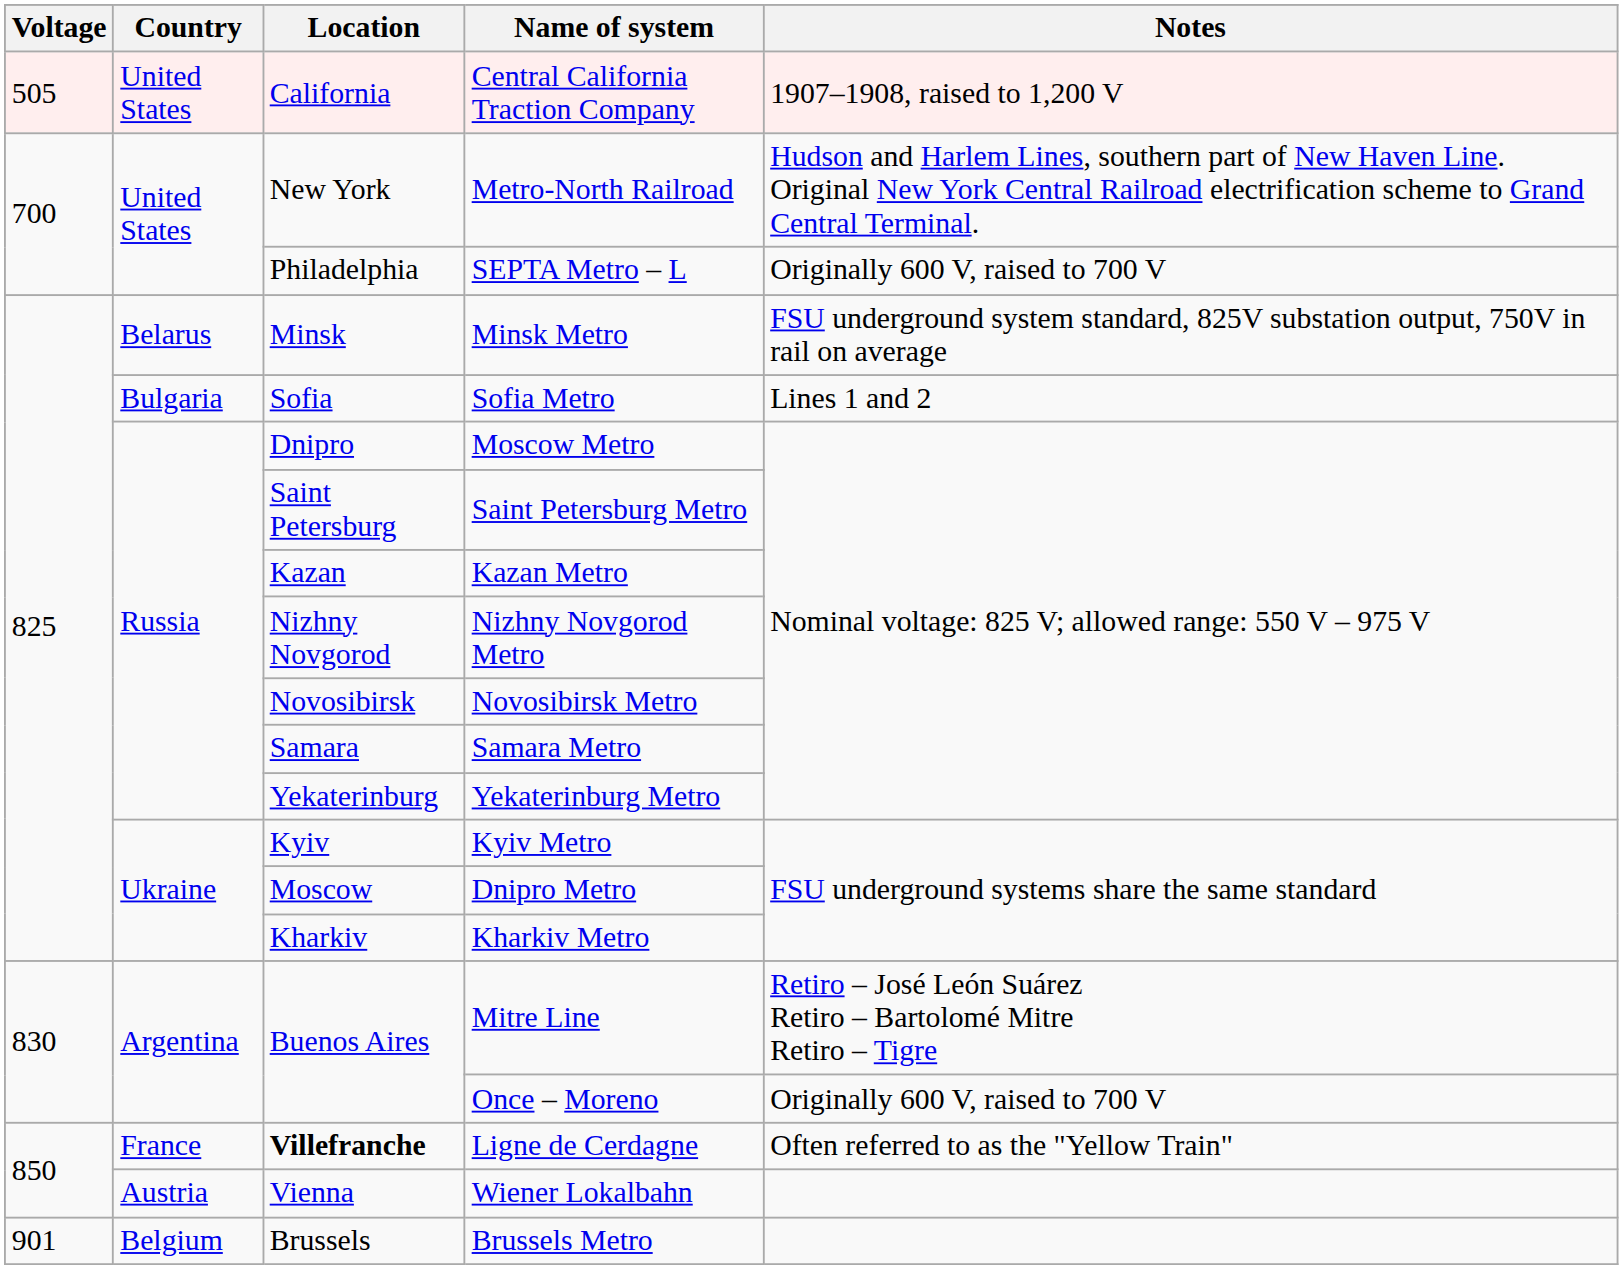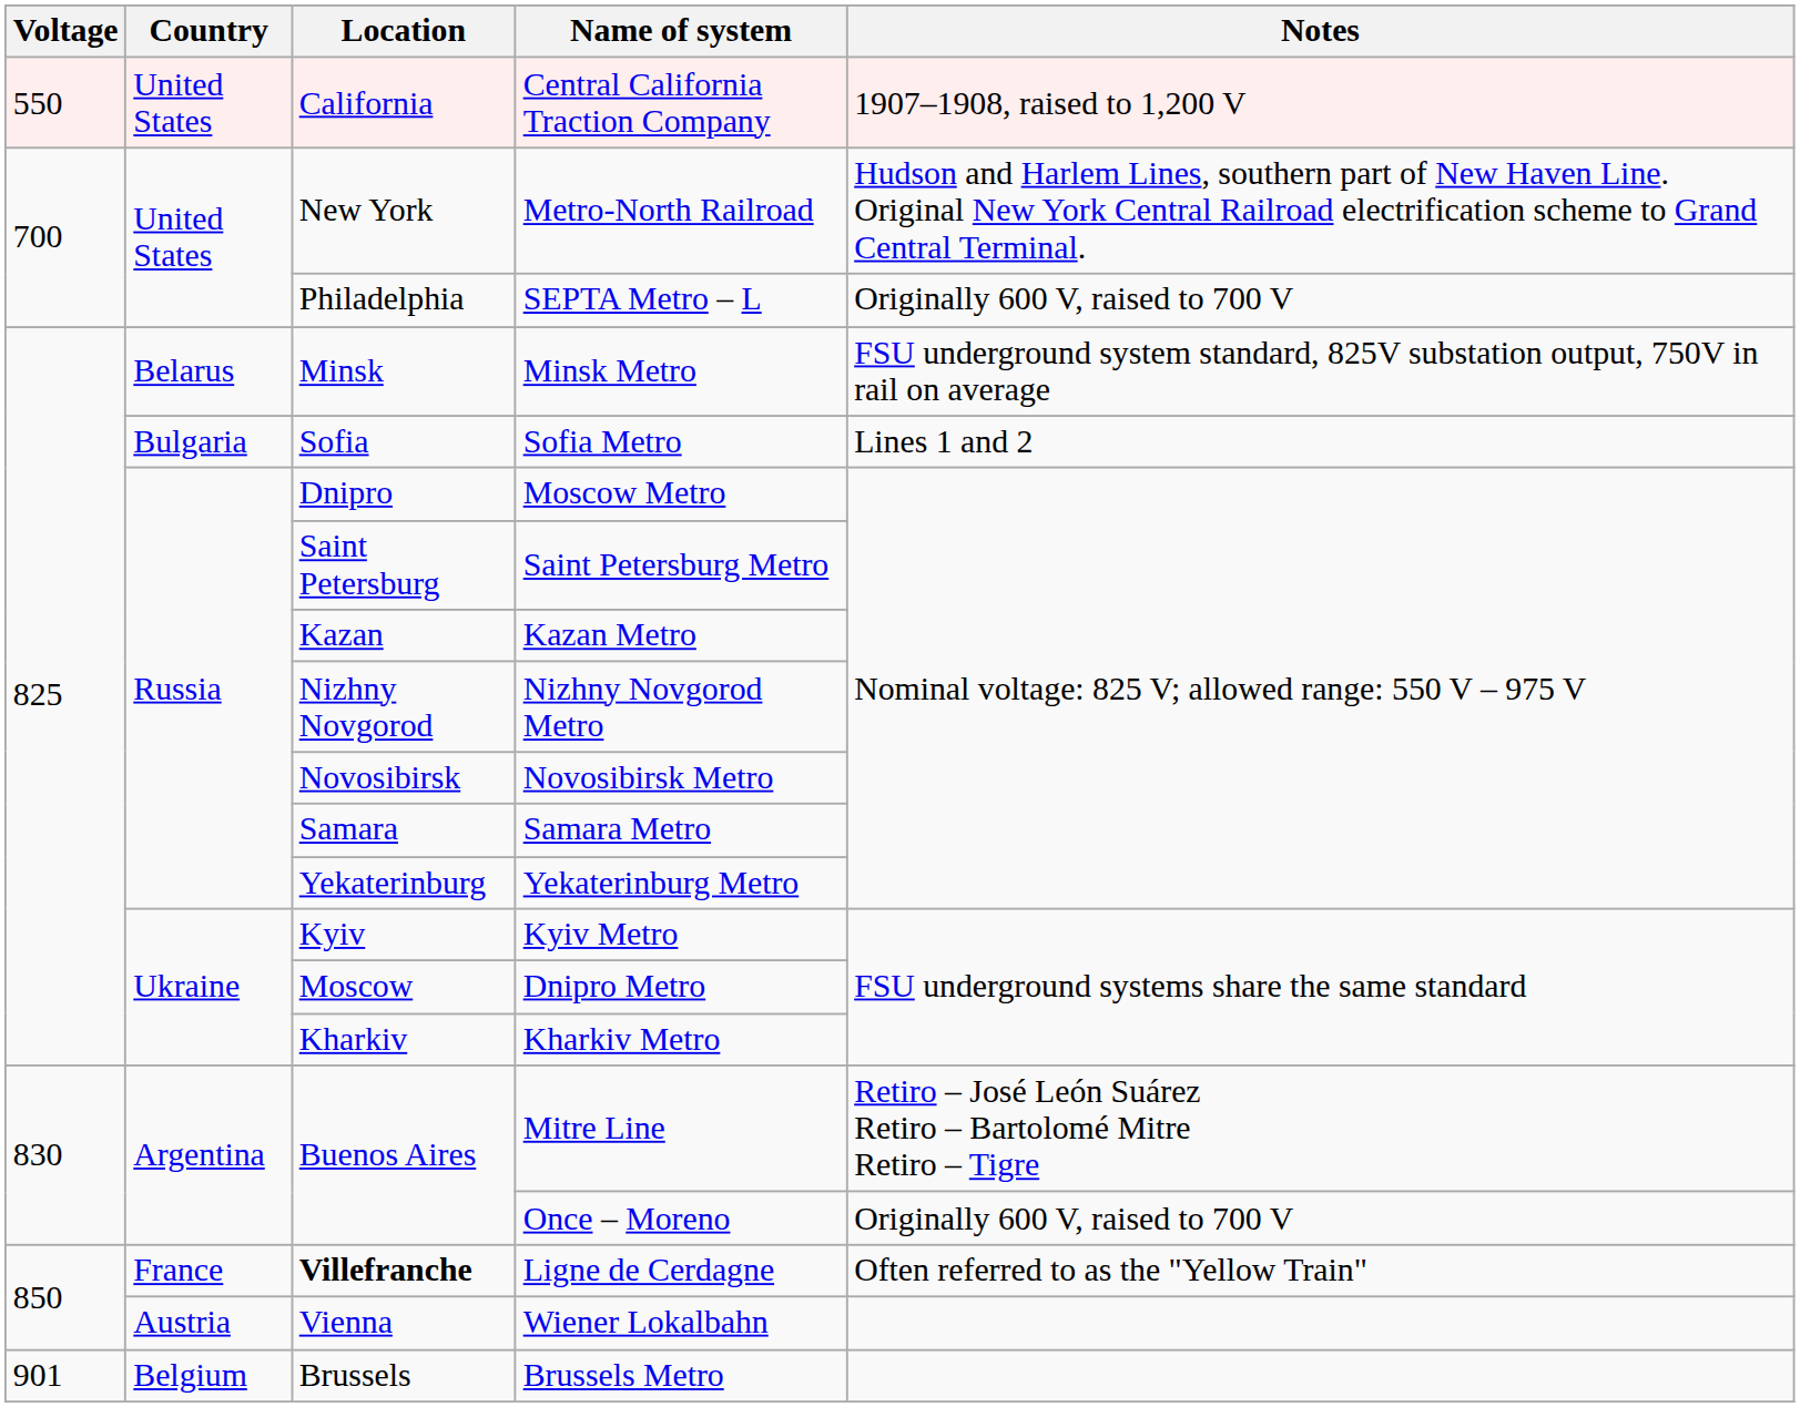 <table class="wikitable" style="width:auto">
 <tr>
 <th>Voltage</th>
 <th>Country</th>
 <th>Location</th>
 <th>Name of system</th>
 <th>Notes</th>
 </tr>
 <tr style="background:#fee">
-<td>505</td>
+<td>550</td>
 <td><a href='#'>United States</a></td>
 <td><a href='#'>California</a></td>
 <td><a href='#'>Central California Traction Company</a></td>
 <td>1907–1908, raised to 1,200 V</td>
 </tr>
 <tr>
 <td rowspan="2">700</td>
 <td rowspan="2"><a href='#'>United States</a></td>
 <td>New York</td>
 <td><a href='#'>Metro-North Railroad</a></td>
 <td><a href='#'>Hudson</a> and <a href='#'>Harlem Lines</a>, southern part of <a href='#'>New Haven Line</a>. Original <a href='#'>New York Central Railroad</a> electrification scheme to <a href='#'>Grand Central Terminal</a>.</td>
 </tr>
 <tr>
 <td>Philadelphia</td>
 <td><a href='#'>SEPTA Metro</a> – <a href='#'>L</a></td>
 <td>Originally 600 V, raised to 700 V</td>
 </tr>
 <tr>
 <td rowspan="12">825</td>
 <td><a href='#'>Belarus</a></td>
 <td><a href='#'>Minsk</a></td>
 <td><a href='#'>Minsk Metro</a></td>
 <td><a href='#'>FSU</a> underground system standard, 825V substation output, 750V in rail on average</td>
 </tr>
 <tr>
 <td><a href='#'>Bulgaria</a></td>
 <td><a href='#'>Sofia</a></td>
 <td><a href='#'>Sofia Metro</a></td>
 <td>Lines 1 and 2</td>
 </tr>
 <tr>
 <td rowspan="7"><a href='#'>Russia</a></td>
 <td><a href='#'>Dnipro</a></td>
 <td><a href='#'>Moscow Metro</a></td>
 <td rowspan="7">Nominal voltage: 825 V; allowed range: 550 V – 975 V</td>
 </tr>
 <tr>
 <td><a href='#'>Saint Petersburg</a></td>
 <td><a href='#'>Saint Petersburg Metro</a></td>
 </tr>
 <tr>
 <td><a href='#'>Kazan</a></td>
 <td><a href='#'>Kazan Metro</a></td>
 </tr>
 <tr>
 <td><a href='#'>Nizhny Novgorod</a></td>
 <td><a href='#'>Nizhny Novgorod Metro</a></td>
 </tr>
 <tr>
 <td><a href='#'>Novosibirsk</a></td>
 <td><a href='#'>Novosibirsk Metro</a></td>
 </tr>
 <tr>
 <td><a href='#'>Samara</a></td>
 <td><a href='#'>Samara Metro</a></td>
 </tr>
 <tr>
 <td><a href='#'>Yekaterinburg</a></td>
 <td><a href='#'>Yekaterinburg Metro</a></td>
 </tr>
 <tr>
 <td rowspan="3"><a href='#'>Ukraine</a></td>
 <td><a href='#'>Kyiv</a></td>
 <td><a href='#'>Kyiv Metro</a></td>
 <td rowspan="3"><a href='#'>FSU</a> underground systems share the same standard</td>
 </tr>
 <tr>
 <td><a href='#'>Moscow</a></td>
 <td><a href='#'>Dnipro Metro</a></td>
 </tr>
 <tr>
 <td><a href='#'>Kharkiv</a></td>
 <td><a href='#'>Kharkiv Metro</a></td>
 </tr>
 <tr>
 <td rowspan="2">830</td>
 <td rowspan="2"><a href='#'>Argentina</a></td>
 <td rowspan="2"><a href='#'>Buenos Aires</a></td>
 <td><a href='#'>Mitre Line</a></td>
 <td><a href='#'>Retiro</a> – José León Suárez<br>Retiro – Bartolomé Mitre<br>Retiro – <a href='#'>Tigre</a></td>
 </tr>
 <tr>
 <td><a href='#'>Once</a> – <a href='#'>Moreno</a></td>
 <td>Originally 600 V, raised to 700 V</td>
 </tr>
 <tr>
 <td rowspan="2">850</td>
 <td><a href='#'>France</a></td>
 <td><strong>Villefranche</strong></td>
 <td><a href='#'>Ligne de Cerdagne</a></td>
 <td>Often referred to as the "Yellow Train"</td>
 </tr>
 <tr>
 <td><a href='#'>Austria</a></td>
 <td><a href='#'>Vienna</a></td>
 <td><a href='#'>Wiener Lokalbahn</a></td>
 <td></td>
 </tr>
 <tr>
 <td>901</td>
 <td><a href='#'>Belgium</a></td>
 <td>Brussels</td>
 <td><a href='#'>Brussels Metro</a></td>
 <td></td>
 </tr>
 </table>
